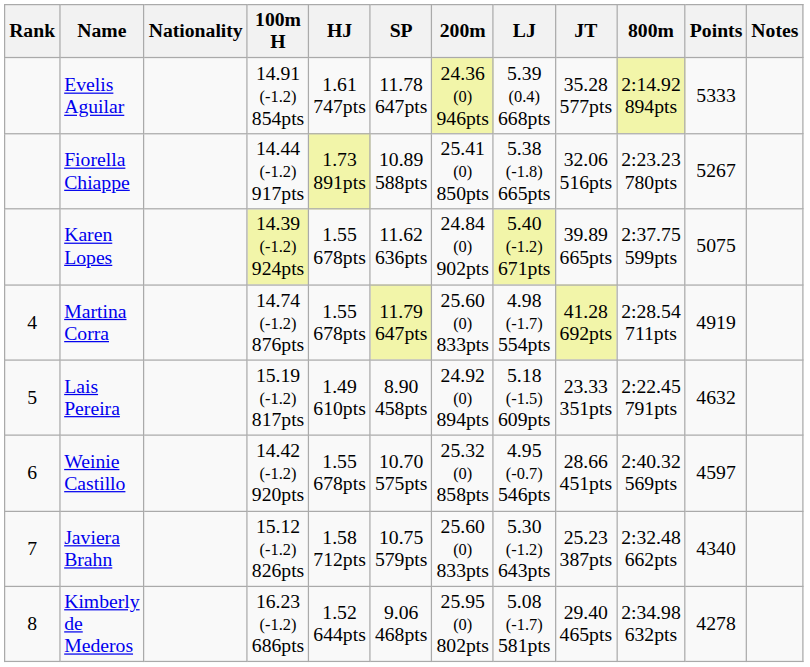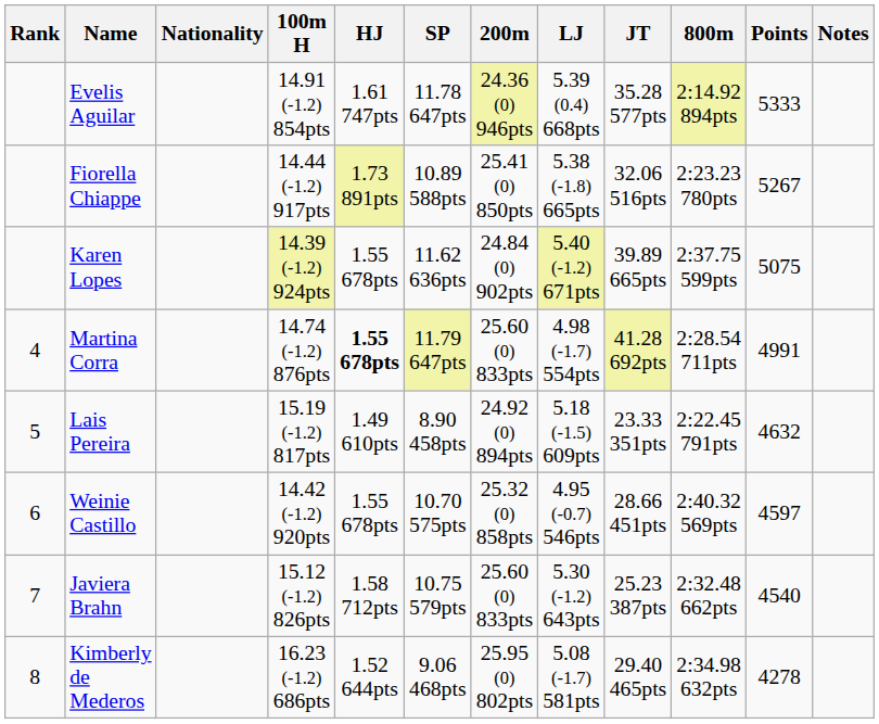 <table class="wikitable sortable" style="text-align:center">
 <tr>
 <th>Rank</th>
 <th>Name</th>
 <th>Nationality</th>
 <th>100m H</th>
 <th>HJ</th>
 <th>SP</th>
 <th>200m</th>
 <th>LJ</th>
 <th>JT</th>
 <th>800m</th>
 <th>Points</th>
 <th>Notes</th>
 </tr>
 <tr>
 <td align=center></td>
 <td align=left><a href='#'>Evelis Aguilar</a></td>
 <td align=left></td>
 <td>14.91 <small>(-1.2)</small><br> 854pts</td>
 <td>1.61<br> 747pts</td>
 <td>11.78<br> 647pts</td>
 <td bgcolor=#F2F5A9>24.36 <small>(0)</small><br> 946pts</td>
 <td>5.39 <small>(0.4)</small><br> 668pts</td>
 <td>35.28<br> 577pts</td>
 <td bgcolor=#F2F5A9>2:14.92<br> 894pts</td>
 <td>5333</td>
 <td></td>
 </tr>
 <tr>
 <td align=center></td>
 <td align=left><a href='#'>Fiorella Chiappe</a></td>
 <td align=left></td>
 <td>14.44 <small>(-1.2)</small><br> 917pts</td>
 <td bgcolor=#F2F5A9>1.73<br> 891pts</td>
 <td>10.89<br> 588pts</td>
 <td>25.41 <small>(0)</small><br> 850pts</td>
 <td>5.38 <small>(-1.8)</small><br> 665pts</td>
 <td>32.06<br> 516pts</td>
 <td>2:23.23<br> 780pts</td>
 <td>5267</td>
 <td></td>
 </tr>
 <tr>
 <td align=center></td>
 <td align=left><a href='#'>Karen Lopes</a></td>
 <td align=left></td>
 <td bgcolor=#F2F5A9>14.39 <small>(-1.2)</small><br> 924pts</td>
 <td>1.55<br> 678pts</td>
 <td>11.62<br> 636pts</td>
 <td>24.84 <small>(0)</small><br> 902pts</td>
 <td bgcolor=#F2F5A9>5.40 <small>(-1.2)</small><br> 671pts</td>
 <td>39.89<br> 665pts</td>
 <td>2:37.75<br> 599pts</td>
 <td>5075</td>
 <td></td>
 </tr>
 <tr>
 <td align=center>4</td>
 <td align=left><a href='#'>Martina Corra</a></td>
 <td align=left></td>
 <td>14.74 <small>(-1.2)</small><br> 876pts</td>
-<td>1.55<br> 678pts</td>
+<td><strong>1.55<br> 678pts</strong></td>
 <td bgcolor=#F2F5A9>11.79<br> 647pts</td>
 <td>25.60 <small>(0)</small><br> 833pts</td>
 <td>4.98 <small>(-1.7)</small><br> 554pts</td>
 <td bgcolor=#F2F5A9>41.28<br> 692pts</td>
 <td>2:28.54<br> 711pts</td>
-<td>4919</td>
+<td>4991</td>
 <td></td>
 </tr>
 <tr>
 <td align=center>5</td>
 <td align=left><a href='#'>Lais Pereira</a></td>
 <td align=left></td>
 <td>15.19 <small>(-1.2)</small><br> 817pts</td>
 <td>1.49<br> 610pts</td>
 <td>8.90<br> 458pts</td>
 <td>24.92 <small>(0)</small><br> 894pts</td>
 <td>5.18 <small>(-1.5)</small><br> 609pts</td>
 <td>23.33<br> 351pts</td>
 <td>2:22.45<br> 791pts</td>
 <td>4632</td>
 <td></td>
 </tr>
 <tr>
 <td align=center>6</td>
 <td align=left><a href='#'>Weinie Castillo</a></td>
 <td align=left></td>
 <td>14.42 <small>(-1.2)</small><br> 920pts</td>
 <td>1.55<br> 678pts</td>
 <td>10.70<br> 575pts</td>
 <td>25.32 <small>(0)</small><br> 858pts</td>
 <td>4.95 <small>(-0.7)</small><br> 546pts</td>
 <td>28.66<br> 451pts</td>
 <td>2:40.32<br> 569pts</td>
 <td>4597</td>
 <td></td>
 </tr>
 <tr>
 <td align=center>7</td>
 <td align=left><a href='#'>Javiera Brahn</a></td>
 <td align=left></td>
 <td>15.12 <small>(-1.2)</small><br> 826pts</td>
 <td>1.58<br> 712pts</td>
 <td>10.75<br> 579pts</td>
 <td>25.60 <small>(0)</small><br> 833pts</td>
 <td>5.30 <small>(-1.2)</small><br> 643pts</td>
 <td>25.23<br> 387pts</td>
 <td>2:32.48<br> 662pts</td>
-<td>4340</td>
+<td>4540</td>
 <td></td>
 </tr>
 <tr>
 <td align=center>8</td>
 <td align=left><a href='#'>Kimberly de Mederos</a></td>
 <td align=left></td>
 <td>16.23 <small>(-1.2)</small><br> 686pts</td>
 <td>1.52<br> 644pts</td>
 <td>9.06<br> 468pts</td>
 <td>25.95 <small>(0)</small><br> 802pts</td>
 <td>5.08 <small>(-1.7)</small><br> 581pts</td>
 <td>29.40<br> 465pts</td>
 <td>2:34.98<br> 632pts</td>
 <td>4278</td>
 <td></td>
 </tr>
 </table>
